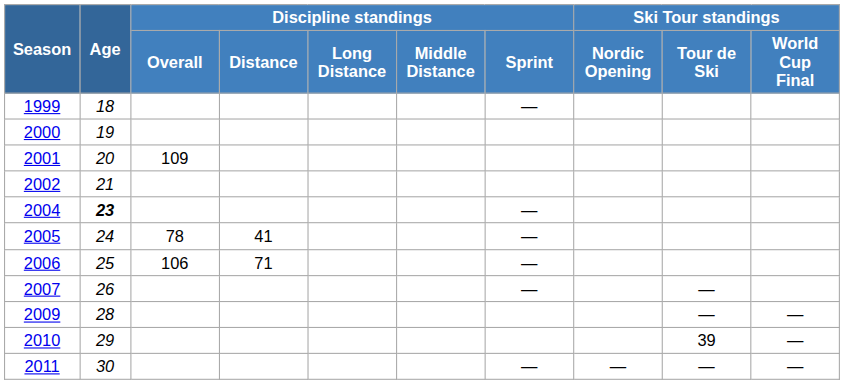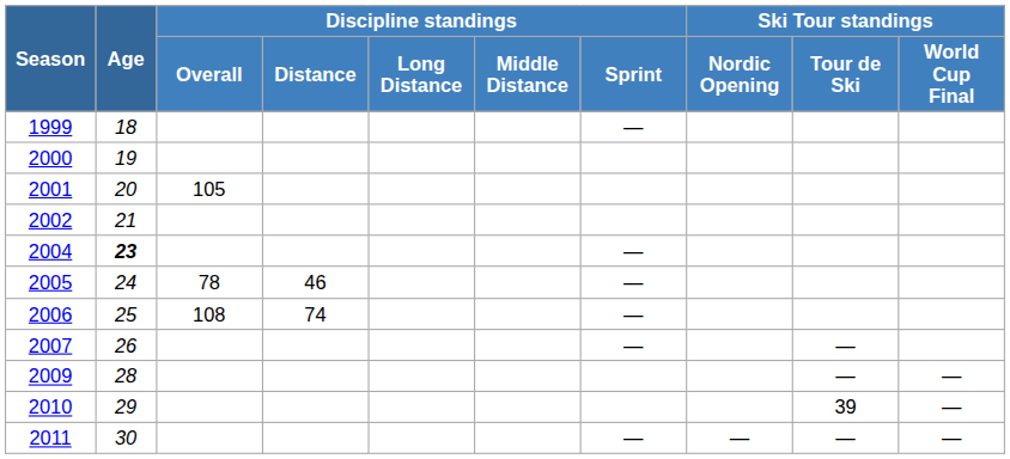 <table class="wikitable" style="font-size:95%; text-align:center; border:grey solid 1px; border-collapse:collapse; background:#ffffff;">
 <tr>
 <th style="background-color:#369; color:white; width:60px;" rowspan="2"> Season </th>
 <th style="background-color:#369; color:white; width:40px;" rowspan="2"> Age </th>
 <th style="background-color:#4180be; color:white;" colspan="5">Discipline standings</th>
 <th style="background-color:#4180be; color:white;" colspan="3">Ski Tour standings</th>
 </tr>
 <tr>
 <th style="background-color:#4180be; color:white; width:75px;">Overall</th>
 <th style="background-color:#4180be; color:white; width:75px;">Distance</th>
 <th style="background-color:#4180be; color:white; width:75px;">Long Distance</th>
 <th style="background-color:#4180be; color:white; width:75px;">Middle Distance</th>
 <th style="background-color:#4180be; color:white; width:75px;">Sprint</th>
 <th style="background-color:#4180be; color:white; width:75px;">Nordic<br>Opening</th>
 <th style="background-color:#4180be; color:white; width:75px;">Tour de<br>Ski</th>
 <th style="background-color:#4180be; color:white; width:75px;">World Cup<br>Final</th>
 </tr>
 <tr>
 <td><a href='#'>1999</a></td>
 <td><em>18</em></td>
 <td></td>
 <td></td>
 <td></td>
 <td></td>
 <td>—</td>
 <td></td>
 <td></td>
 <td></td>
 </tr>
 <tr>
 <td><a href='#'>2000</a></td>
 <td><em>19</em></td>
 <td></td>
 <td></td>
 <td></td>
 <td></td>
 <td></td>
 <td></td>
 <td></td>
 <td></td>
 </tr>
 <tr>
 <td><a href='#'>2001</a></td>
 <td><em>20</em></td>
-<td>109</td>
+<td>105</td>
 <td></td>
 <td></td>
 <td></td>
 <td></td>
 <td></td>
 <td></td>
 <td></td>
 </tr>
 <tr>
 <td><a href='#'>2002</a></td>
 <td><em>21</em></td>
 <td></td>
 <td></td>
 <td></td>
 <td></td>
 <td></td>
 <td></td>
 <td></td>
 <td></td>
 </tr>
 <tr>
 <td><a href='#'>2004</a></td>
 <td><strong><em>23</em></strong></td>
 <td></td>
 <td></td>
 <td></td>
 <td></td>
 <td>—</td>
 <td></td>
 <td></td>
 <td></td>
 </tr>
 <tr>
 <td><a href='#'>2005</a></td>
 <td><em>24</em></td>
 <td>78</td>
-<td>41</td>
+<td>46</td>
 <td></td>
 <td></td>
 <td>—</td>
 <td></td>
 <td></td>
 <td></td>
 </tr>
 <tr>
 <td><a href='#'>2006</a></td>
 <td><em>25</em></td>
-<td>106</td>
-<td>71</td>
+<td>108</td>
+<td>74</td>
 <td></td>
 <td></td>
 <td>—</td>
 <td></td>
 <td></td>
 <td></td>
 </tr>
 <tr>
 <td><a href='#'>2007</a></td>
 <td><em>26</em></td>
 <td></td>
 <td></td>
 <td></td>
 <td></td>
 <td>—</td>
 <td></td>
 <td>—</td>
 <td></td>
 </tr>
 <tr>
 <td><a href='#'>2009</a></td>
 <td><em>28</em></td>
 <td></td>
 <td></td>
 <td></td>
 <td></td>
 <td></td>
 <td></td>
 <td>—</td>
 <td>—</td>
 </tr>
 <tr>
 <td><a href='#'>2010</a></td>
 <td><em>29</em></td>
 <td></td>
 <td></td>
 <td></td>
 <td></td>
 <td></td>
 <td></td>
 <td>39</td>
 <td>—</td>
 </tr>
 <tr>
 <td><a href='#'>2011</a></td>
 <td><em>30</em></td>
 <td></td>
 <td></td>
 <td></td>
 <td></td>
 <td>—</td>
 <td>—</td>
 <td>—</td>
 <td>—</td>
 </tr>
 </table>
